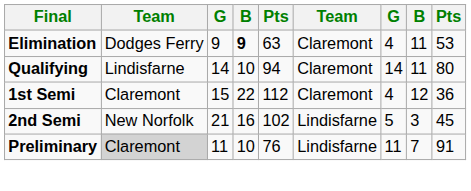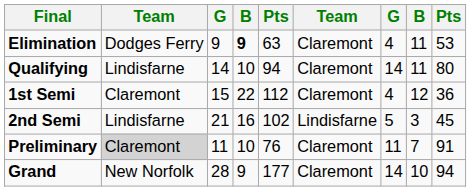 <table class="wikitable">
 <tr>
 <th style="color:green">Final</th>
 <th style="color:green">Team</th>
 <th style="color:green">G</th>
 <th style="color:green">B</th>
 <th style="color:green">Pts</th>
 <th style="color:green">Team</th>
 <th style="color:green">G</th>
 <th style="color:green">B</th>
 <th style="color:green">Pts</th>
 </tr>
 <tr>
 <td><strong>Elimination</strong></td>
 <td>Dodges Ferry</td>
 <td>9</td>
 <td><strong>9</strong></td>
 <td>63</td>
 <td>Claremont</td>
 <td>4</td>
 <td>11</td>
 <td>53</td>
 </tr>
 <tr>
 <td><strong>Qualifying</strong></td>
 <td>Lindisfarne</td>
 <td>14</td>
 <td>10</td>
 <td>94</td>
 <td>Claremont</td>
 <td>14</td>
 <td>11</td>
 <td>80</td>
 </tr>
 <tr>
 <td><strong>1st Semi</strong></td>
 <td>Claremont</td>
 <td>15</td>
 <td>22</td>
 <td>112</td>
 <td>Claremont</td>
 <td>4</td>
 <td>12</td>
 <td>36</td>
 </tr>
 <tr>
 <td><strong>2nd Semi</strong></td>
-<td>New Norfolk</td>
+<td>Lindisfarne</td>
 <td>21</td>
 <td>16</td>
 <td>102</td>
 <td>Lindisfarne</td>
 <td>5</td>
 <td>3</td>
 <td>45</td>
 </tr>
 <tr>
 <td><strong>Preliminary</strong></td>
 <td style="background: lightgrey;">Claremont</td>
 <td>11</td>
 <td>10</td>
 <td>76</td>
-<td>Lindisfarne</td>
+<td>Claremont</td>
 <td>11</td>
 <td>7</td>
 <td>91</td>
 </tr>
+<tr>
+<td><strong>Grand</strong></td>
+<td>New Norfolk</td>
+<td>28</td>
+<td>9</td>
+<td>177</td>
+<td>Claremont</td>
+<td>14</td>
+<td>10</td>
+<td>94</td>
+</tr>
 </table>
